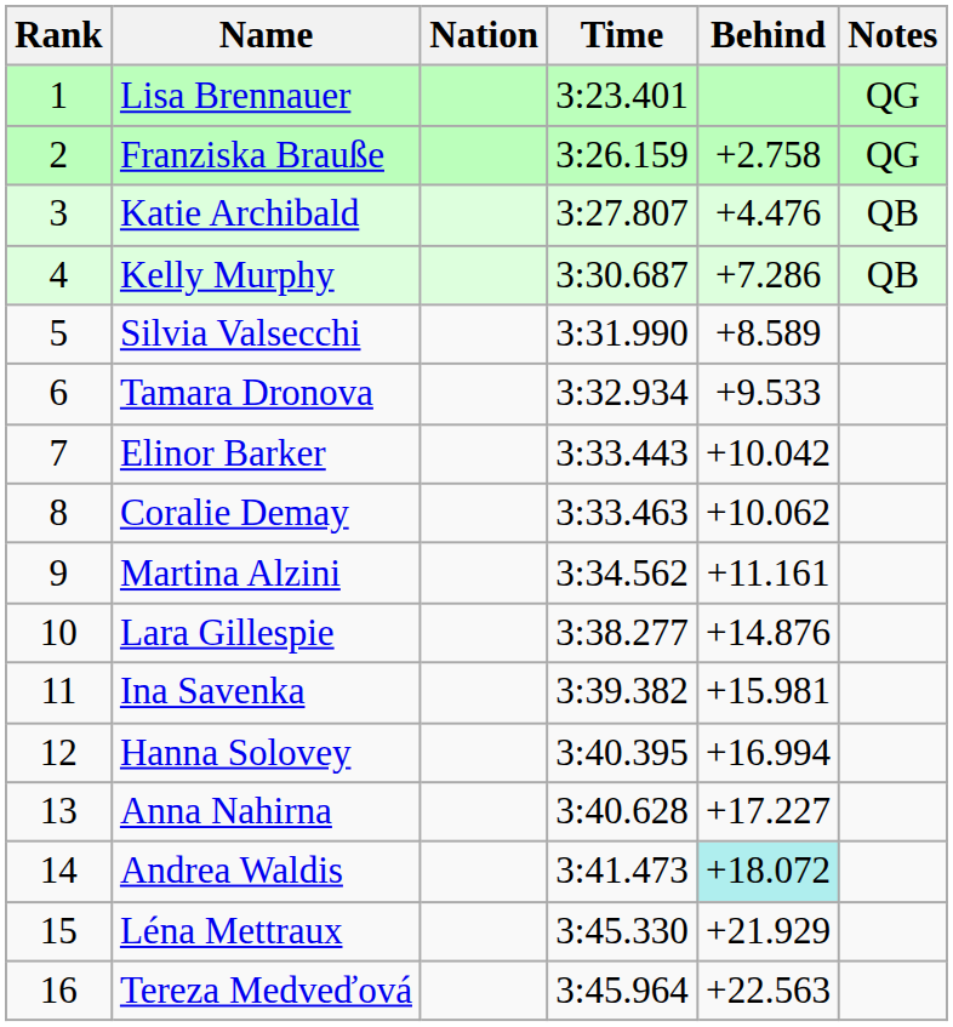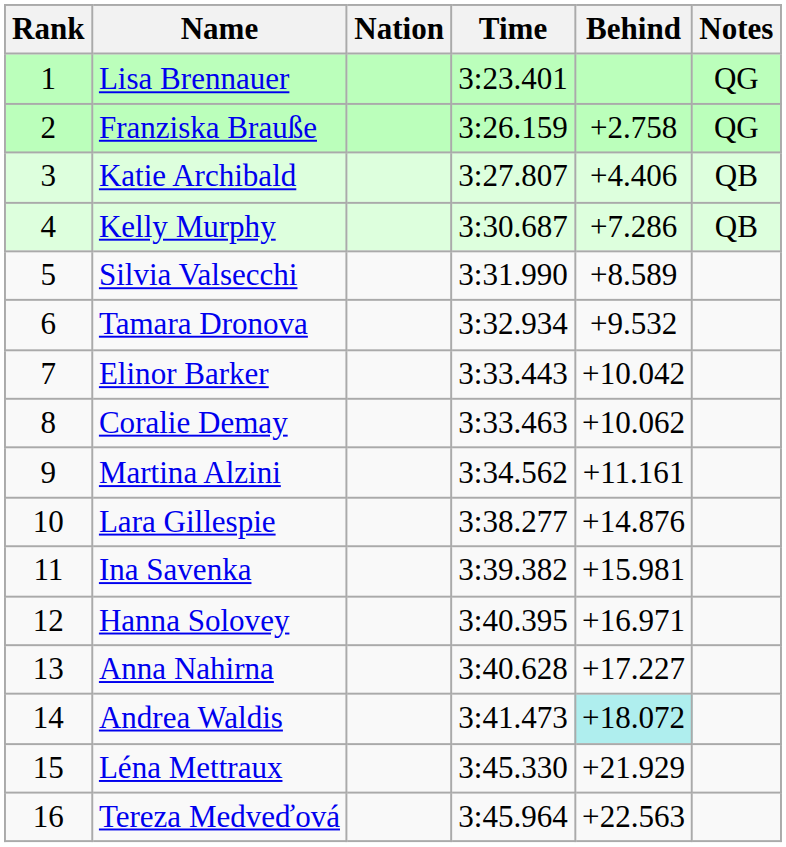 <table class="wikitable sortable" style="text-align:center">
 <tr>
 <th>Rank</th>
 <th>Name</th>
 <th>Nation</th>
 <th>Time</th>
 <th>Behind</th>
 <th>Notes</th>
 </tr>
 <tr bgcolor=bbffbb>
 <td>1</td>
 <td align=left><a href='#'>Lisa Brennauer</a></td>
 <td align=left></td>
 <td>3:23.401</td>
 <td></td>
 <td>QG</td>
 </tr>
 <tr bgcolor=bbffbb>
 <td>2</td>
 <td align=left><a href='#'>Franziska Brauße</a></td>
 <td align=left></td>
 <td>3:26.159</td>
 <td>+2.758</td>
 <td>QG</td>
 </tr>
 <tr bgcolor=ddffdd>
 <td>3</td>
 <td align=left><a href='#'>Katie Archibald</a></td>
 <td align=left></td>
 <td>3:27.807</td>
-<td>+4.476</td>
+<td>+4.406</td>
 <td>QB</td>
 </tr>
 <tr bgcolor=ddffdd>
 <td>4</td>
 <td align=left><a href='#'>Kelly Murphy</a></td>
 <td align=left></td>
 <td>3:30.687</td>
 <td>+7.286</td>
 <td>QB</td>
 </tr>
 <tr>
 <td>5</td>
 <td align=left><a href='#'>Silvia Valsecchi</a></td>
 <td align=left></td>
 <td>3:31.990</td>
 <td>+8.589</td>
 <td></td>
 </tr>
 <tr>
 <td>6</td>
 <td align=left><a href='#'>Tamara Dronova</a></td>
 <td align=left></td>
 <td>3:32.934</td>
-<td>+9.533</td>
+<td>+9.532</td>
 <td></td>
 </tr>
 <tr>
 <td>7</td>
 <td align=left><a href='#'>Elinor Barker</a></td>
 <td align=left></td>
 <td>3:33.443</td>
 <td>+10.042</td>
 <td></td>
 </tr>
 <tr>
 <td>8</td>
 <td align=left><a href='#'>Coralie Demay</a></td>
 <td align=left></td>
 <td>3:33.463</td>
 <td>+10.062</td>
 <td></td>
 </tr>
 <tr>
 <td>9</td>
 <td align=left><a href='#'>Martina Alzini</a></td>
 <td align=left></td>
 <td>3:34.562</td>
 <td>+11.161</td>
 <td></td>
 </tr>
 <tr>
 <td>10</td>
 <td align=left><a href='#'>Lara Gillespie</a></td>
 <td align=left></td>
 <td>3:38.277</td>
 <td>+14.876</td>
 <td></td>
 </tr>
 <tr>
 <td>11</td>
 <td align=left><a href='#'>Ina Savenka</a></td>
 <td align=left></td>
 <td>3:39.382</td>
 <td>+15.981</td>
 <td></td>
 </tr>
 <tr>
 <td>12</td>
 <td align=left><a href='#'>Hanna Solovey</a></td>
 <td align=left></td>
 <td>3:40.395</td>
-<td>+16.994</td>
+<td>+16.971</td>
 <td></td>
 </tr>
 <tr>
 <td>13</td>
 <td align=left><a href='#'>Anna Nahirna</a></td>
 <td align=left></td>
 <td>3:40.628</td>
 <td>+17.227</td>
 <td></td>
 </tr>
 <tr>
 <td>14</td>
 <td align=left><a href='#'>Andrea Waldis</a></td>
 <td align=left></td>
 <td>3:41.473</td>
 <td style="background: paleturquoise;">+18.072</td>
 <td></td>
 </tr>
 <tr>
 <td>15</td>
 <td align=left><a href='#'>Léna Mettraux</a></td>
 <td align=left></td>
 <td>3:45.330</td>
 <td>+21.929</td>
 <td></td>
 </tr>
 <tr>
 <td>16</td>
 <td align=left><a href='#'>Tereza Medveďová</a></td>
 <td align=left></td>
 <td>3:45.964</td>
 <td>+22.563</td>
 <td></td>
 </tr>
 </table>
